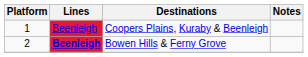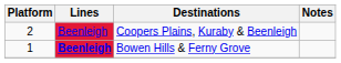 <table class="wikitable" style="float: none; margin: 0.5em; ">
 <tr>
 <th>Platform</th>
 <th>Lines</th>
 <th>Destinations</th>
 <th>Notes</th>
 </tr>
 <tr>
-<td rowspan="1" style="text-align:center;">1</td>
+<td rowspan="1" style="text-align:center;">2</td>
 <td style=background:#E31836><a href='#'><span>Beenleigh</span></a></td>
 <td><a href='#'>Coopers Plains</a>, <a href='#'>Kuraby</a> & <a href='#'>Beenleigh</a></td>
 <td></td>
 </tr>
 <tr>
-<td rowspan="1" style="text-align:center;">2</td>
+<td rowspan="1" style="text-align:center;">1</td>
 <td style=background:#E31836><strong><a href='#'><span>Beenleigh</span></a></strong></td>
 <td><a href='#'>Bowen Hills</a> & <a href='#'>Ferny Grove</a></td>
 <td></td>
 </tr>
 <tr>
 </tr>
 </table>
